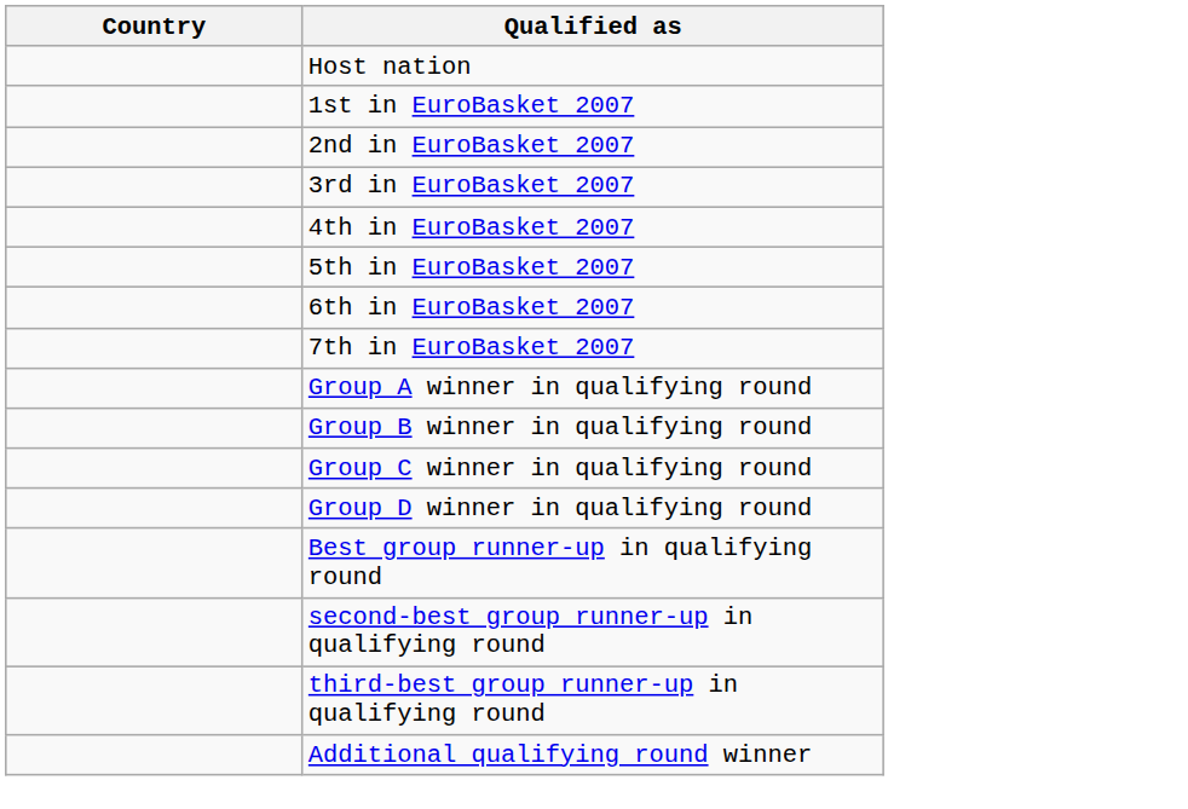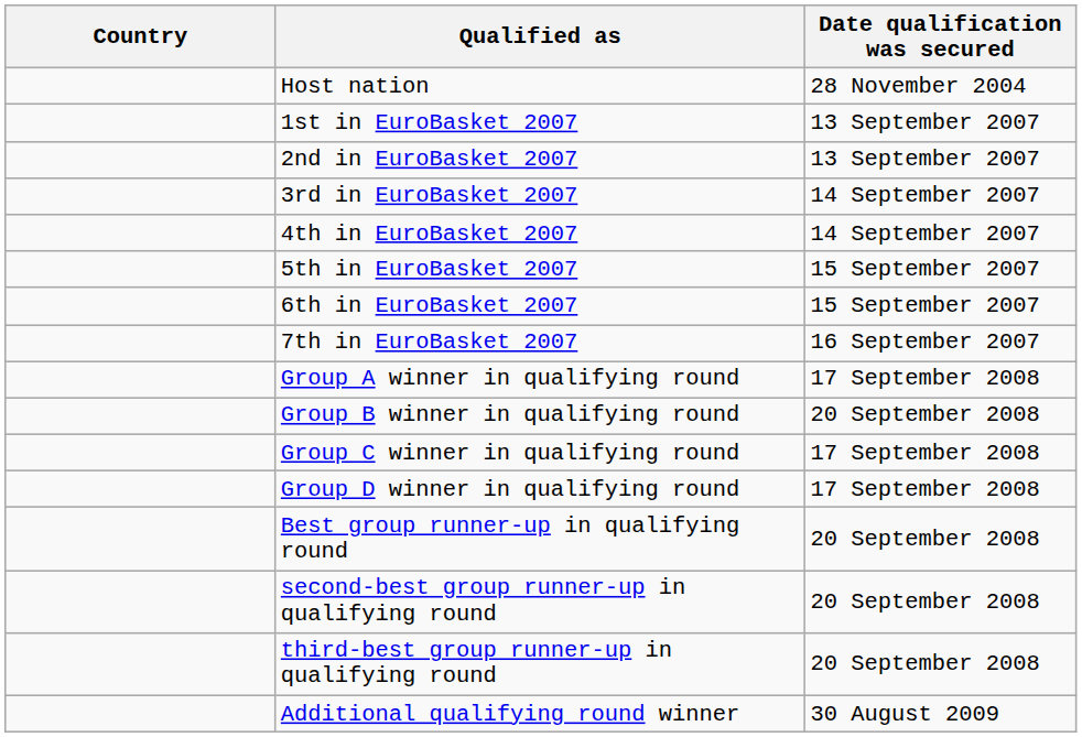 <table class=wikitable>
 <tr>
 <th width=150>Country</th>
 <th width=300>Qualified as</th>
+<th width=150>Date qualification was secured</th>
 </tr>
 <tr>
 <td></td>
 <td>Host nation</td>
+<td>28 November 2004</td>
 </tr>
 <tr>
 <td></td>
 <td>1st in <a href='#'>EuroBasket 2007</a></td>
+<td>13 September 2007</td>
 </tr>
 <tr>
 <td></td>
 <td>2nd in <a href='#'>EuroBasket 2007</a></td>
+<td>13 September 2007</td>
 </tr>
 <tr>
 <td></td>
 <td>3rd in <a href='#'>EuroBasket 2007</a></td>
+<td>14 September 2007</td>
 </tr>
 <tr>
 <td></td>
 <td>4th in <a href='#'>EuroBasket 2007</a></td>
+<td>14 September 2007</td>
 </tr>
 <tr>
 <td></td>
 <td>5th in <a href='#'>EuroBasket 2007</a></td>
+<td>15 September 2007</td>
 </tr>
 <tr>
 <td></td>
 <td>6th in <a href='#'>EuroBasket 2007</a></td>
+<td>15 September 2007</td>
 </tr>
 <tr>
 <td></td>
 <td>7th in <a href='#'>EuroBasket 2007</a></td>
+<td>16 September 2007</td>
 </tr>
 <tr>
 <td></td>
 <td><a href='#'>Group A</a> winner in qualifying round</td>
+<td>17 September 2008</td>
 </tr>
 <tr>
 <td></td>
 <td><a href='#'>Group B</a> winner in qualifying round</td>
+<td>20 September 2008</td>
 </tr>
 <tr>
 <td></td>
 <td><a href='#'>Group C</a> winner in qualifying round</td>
+<td>17 September 2008</td>
 </tr>
 <tr>
 <td></td>
 <td><a href='#'>Group D</a> winner in qualifying round</td>
+<td>17 September 2008</td>
 </tr>
 <tr>
 <td></td>
 <td><a href='#'>Best group runner-up</a> in qualifying round</td>
+<td>20 September 2008</td>
 </tr>
 <tr>
 <td></td>
 <td><a href='#'>second-best group runner-up</a> in qualifying round</td>
+<td>20 September 2008</td>
 </tr>
 <tr>
 <td></td>
 <td><a href='#'>third-best group runner-up</a> in qualifying round</td>
+<td>20 September 2008</td>
 </tr>
 <tr>
 <td></td>
 <td><a href='#'>Additional qualifying round</a> winner</td>
+<td>30 August 2009</td>
 </tr>
 </table>
